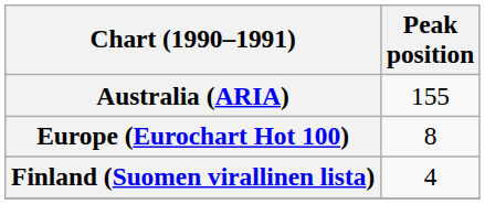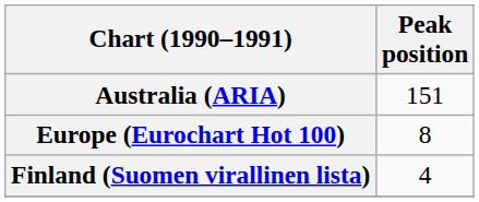 <table class="wikitable sortable plainrowheaders" style="text-align:center">
 <tr>
 <th>Chart (1990–1991)</th>
 <th>Peak<br>position</th>
 </tr>
 <tr>
 <th scope="row">Australia (<a href='#'>ARIA</a>)</th>
-<td align="center">155</td>
+<td align="center">151</td>
 </tr>
 <tr>
 <th scope="row">Europe (<a href='#'>Eurochart Hot 100</a>)</th>
 <td>8</td>
 </tr>
 <tr>
 <th scope="row">Finland (<a href='#'>Suomen virallinen lista</a>)</th>
 <td>4</td>
 </tr>
 <tr>
 </tr>
 <tr>
 </tr>
 <tr>
 </tr>
 <tr>
 </tr>
 <tr>
 </tr>
 <tr>
 </tr>
 </table>
